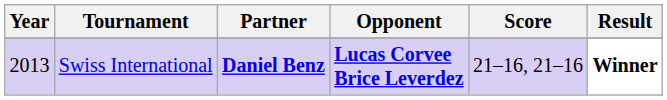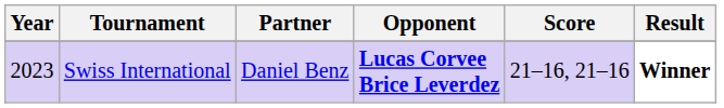 <table class="sortable wikitable" style="font-size: 90%;">
 <tr>
 <th>Year</th>
 <th>Tournament</th>
 <th>Partner</th>
 <th>Opponent</th>
 <th>Score</th>
 <th>Result</th>
 </tr>
 <tr>
 </tr>
 <tr style="background:#D8CEF6">
-<td align="center">2013</td>
+<td align="center">2023</td>
 <td align="left"><a href='#'>Swiss International</a></td>
-<td align="left"><strong> <a href='#'>Daniel Benz</a></strong></td>
+<td align="left"> <a href='#'>Daniel Benz</a></td>
 <td align="left"><strong> <a href='#'>Lucas Corvee</a> <br>  <a href='#'>Brice Leverdez</a></strong></td>
 <td align="left">21–16, 21–16</td>
 <td style="text-align:left; background:white"> <strong>Winner</strong></td>
 </tr>
 </table>
